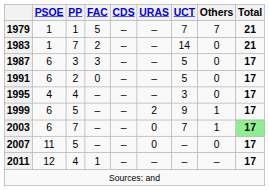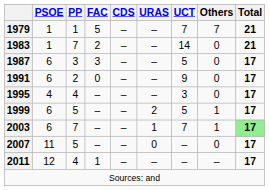 <table class="wikitable" style="text-align: center">
 <tr>
 <th></th>
 <th><a href='#'>PSOE</a></th>
 <th><a href='#'>PP</a></th>
 <th><a href='#'>FAC</a></th>
 <th><a href='#'>CDS</a></th>
 <th><a href='#'>URAS</a></th>
 <th><a href='#'>UCT</a></th>
 <th>Others</th>
 <th>Total</th>
 </tr>
 <tr>
 <th>1979</th>
 <td>1</td>
 <td>1</td>
 <td>5</td>
 <td>–</td>
 <td>–</td>
 <td>7</td>
 <td>7</td>
 <td><strong>21</strong></td>
 </tr>
 <tr>
 <th>1983</th>
 <td>1</td>
 <td>7</td>
 <td>2</td>
 <td>–</td>
 <td>–</td>
 <td>14</td>
 <td>0</td>
 <td><strong>21</strong></td>
 </tr>
 <tr>
 <th>1987</th>
 <td>6</td>
 <td>3</td>
 <td>3</td>
 <td>–</td>
 <td>–</td>
 <td>5</td>
 <td>0</td>
 <td><strong>17</strong></td>
 </tr>
 <tr>
 <th>1991</th>
 <td>6</td>
 <td>2</td>
 <td>0</td>
 <td>–</td>
 <td>–</td>
-<td>5</td>
+<td>9</td>
 <td>0</td>
 <td><strong>17</strong></td>
 </tr>
 <tr>
 <th>1995</th>
 <td>4</td>
 <td>4</td>
 <td>–</td>
 <td>–</td>
 <td>–</td>
 <td>3</td>
 <td>0</td>
 <td><strong>17</strong></td>
 </tr>
 <tr>
 <th>1999</th>
 <td>6</td>
 <td>5</td>
 <td>–</td>
 <td>–</td>
 <td>2</td>
-<td>9</td>
+<td>5</td>
 <td>1</td>
 <td><strong>17</strong></td>
 </tr>
 <tr>
 <th>2003</th>
 <td>6</td>
 <td>7</td>
 <td>–</td>
 <td>–</td>
-<td>0</td>
+<td>1</td>
 <td>7</td>
 <td>1</td>
 <td style="background: lightgreen;"><strong>17</strong></td>
 </tr>
 <tr>
 <th>2007</th>
 <td>11</td>
 <td>5</td>
 <td>–</td>
 <td>–</td>
 <td>0</td>
 <td>–</td>
 <td>0</td>
 <td><strong>17</strong></td>
 </tr>
 <tr>
 <th>2011</th>
 <td>12</td>
 <td>4</td>
 <td>1</td>
 <td>–</td>
 <td>–</td>
 <td>–</td>
 <td>–</td>
 <td><strong>17</strong></td>
 </tr>
 <tr>
 <td colspan="9"><small>Sources:  and </small></td>
 </tr>
 </table>
